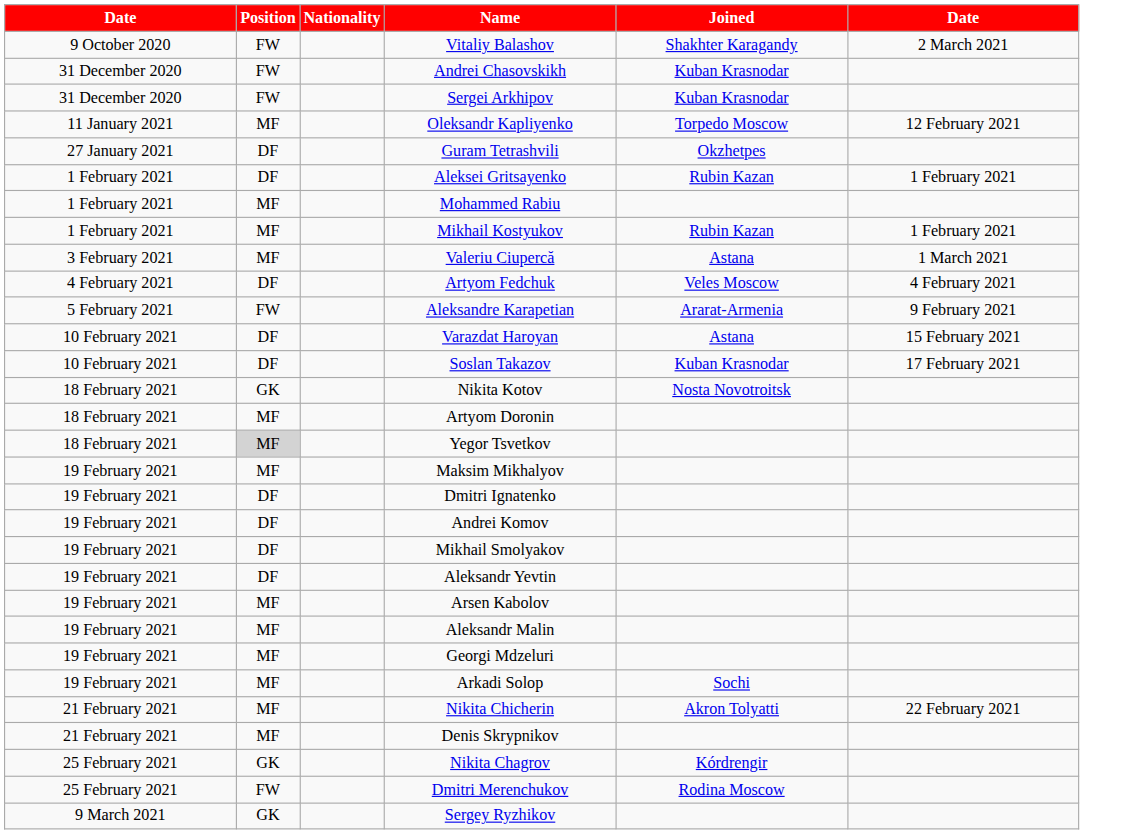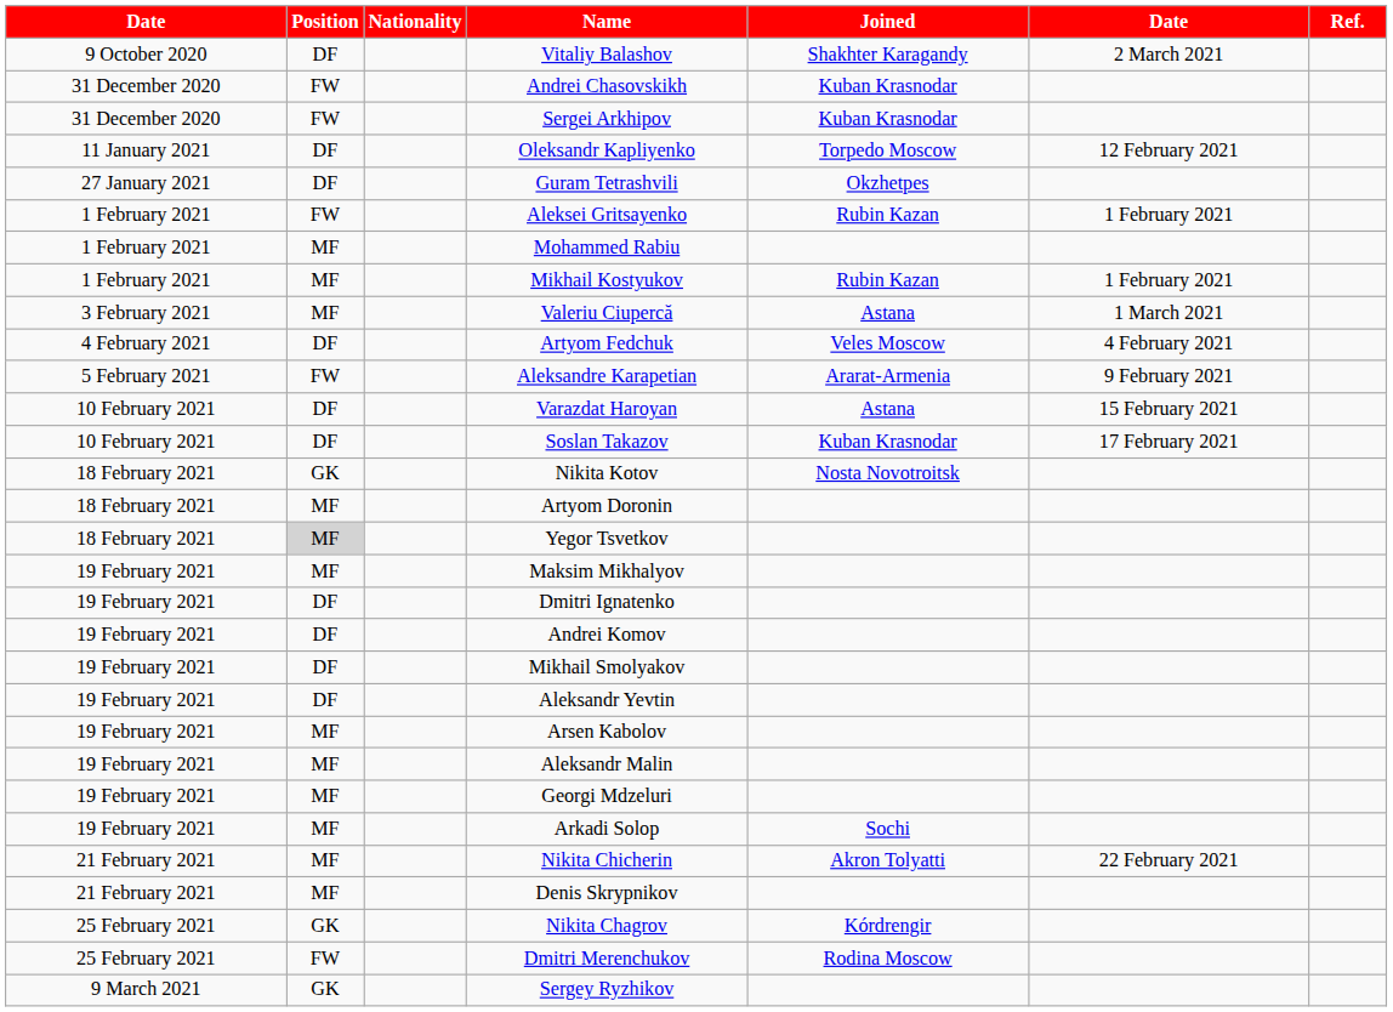 <table class="wikitable"  style="text-align:center; font-size:90%; ">
 <tr>
 <th style="background:#FF0000; color:white; width:200px;">Date</th>
 <th style="background:#FF0000; color:white; width:50px;">Position</th>
 <th style="background:#FF0000; color:white; width:50px;">Nationality</th>
 <th style="background:#FF0000; color:white; width:200px;">Name</th>
 <th style="background:#FF0000; color:white; width:200px;">Joined</th>
 <th style="background:#FF0000; color:white; width:200px;">Date</th>
+<th style="background:#FF0000; color:white; width:50px;">Ref.</th>
 </tr>
 <tr>
 <td>9 October 2020</td>
-<td>FW</td>
+<td>DF</td>
 <td></td>
 <td><a href='#'>Vitaliy Balashov</a></td>
 <td><a href='#'>Shakhter Karagandy</a></td>
 <td>2 March 2021</td>
+<td></td>
 </tr>
 <tr>
 <td>31 December 2020</td>
 <td>FW</td>
 <td></td>
 <td><a href='#'>Andrei Chasovskikh</a></td>
 <td><a href='#'>Kuban Krasnodar</a></td>
+<td></td>
 <td></td>
 </tr>
 <tr>
 <td>31 December 2020</td>
 <td>FW</td>
 <td></td>
 <td><a href='#'>Sergei Arkhipov</a></td>
 <td><a href='#'>Kuban Krasnodar</a></td>
 <td></td>
+<td></td>
 </tr>
 <tr>
 <td>11 January 2021</td>
-<td>MF</td>
+<td>DF</td>
 <td></td>
 <td><a href='#'>Oleksandr Kapliyenko</a></td>
 <td><a href='#'>Torpedo Moscow</a></td>
 <td>12 February 2021</td>
+<td></td>
 </tr>
 <tr>
 <td>27 January 2021</td>
 <td>DF</td>
 <td></td>
 <td><a href='#'>Guram Tetrashvili</a></td>
 <td><a href='#'>Okzhetpes</a></td>
 <td></td>
+<td></td>
 </tr>
 <tr>
 <td>1 February 2021</td>
-<td>DF</td>
+<td>FW</td>
 <td></td>
 <td><a href='#'>Aleksei Gritsayenko</a></td>
 <td><a href='#'>Rubin Kazan</a></td>
 <td>1 February 2021</td>
+<td></td>
 </tr>
 <tr>
 <td>1 February 2021</td>
 <td>MF</td>
 <td></td>
 <td><a href='#'>Mohammed Rabiu</a></td>
+<td></td>
 <td></td>
 <td></td>
 </tr>
 <tr>
 <td>1 February 2021</td>
 <td>MF</td>
 <td></td>
 <td><a href='#'>Mikhail Kostyukov</a></td>
 <td><a href='#'>Rubin Kazan</a></td>
 <td>1 February 2021</td>
+<td></td>
 </tr>
 <tr>
 <td>3 February 2021</td>
 <td>MF</td>
 <td></td>
 <td><a href='#'>Valeriu Ciupercă</a></td>
 <td><a href='#'>Astana</a></td>
 <td>1 March 2021</td>
+<td></td>
 </tr>
 <tr>
 <td>4 February 2021</td>
 <td>DF</td>
 <td></td>
 <td><a href='#'>Artyom Fedchuk</a></td>
 <td><a href='#'>Veles Moscow</a></td>
 <td>4 February 2021</td>
+<td></td>
 </tr>
 <tr>
 <td>5 February 2021</td>
 <td>FW</td>
 <td></td>
 <td><a href='#'>Aleksandre Karapetian</a></td>
 <td><a href='#'>Ararat-Armenia</a></td>
 <td>9 February 2021</td>
+<td></td>
 </tr>
 <tr>
 <td>10 February 2021</td>
 <td>DF</td>
 <td></td>
 <td><a href='#'>Varazdat Haroyan</a></td>
 <td><a href='#'>Astana</a></td>
 <td>15 February 2021</td>
+<td></td>
 </tr>
 <tr>
 <td>10 February 2021</td>
 <td>DF</td>
 <td></td>
 <td><a href='#'>Soslan Takazov</a></td>
 <td><a href='#'>Kuban Krasnodar</a></td>
 <td>17 February 2021</td>
+<td></td>
 </tr>
 <tr>
 <td>18 February 2021</td>
 <td>GK</td>
 <td></td>
 <td>Nikita Kotov</td>
 <td><a href='#'>Nosta Novotroitsk</a></td>
 <td></td>
+<td></td>
 </tr>
 <tr>
 <td>18 February 2021</td>
 <td>MF</td>
 <td></td>
 <td>Artyom Doronin</td>
+<td></td>
 <td></td>
 <td></td>
 </tr>
 <tr>
 <td>18 February 2021</td>
 <td style="background: lightgrey;">MF</td>
 <td></td>
 <td>Yegor Tsvetkov</td>
 <td></td>
 <td></td>
+<td></td>
 </tr>
 <tr>
 <td>19 February 2021</td>
 <td>MF</td>
 <td></td>
 <td>Maksim Mikhalyov</td>
+<td></td>
 <td></td>
 <td></td>
 </tr>
 <tr>
 <td>19 February 2021</td>
 <td>DF</td>
 <td></td>
 <td>Dmitri Ignatenko</td>
 <td></td>
 <td></td>
+<td></td>
 </tr>
 <tr>
 <td>19 February 2021</td>
 <td>DF</td>
 <td></td>
 <td>Andrei Komov</td>
+<td></td>
 <td></td>
 <td></td>
 </tr>
 <tr>
 <td>19 February 2021</td>
 <td>DF</td>
 <td></td>
 <td>Mikhail Smolyakov</td>
 <td></td>
 <td></td>
+<td></td>
 </tr>
 <tr>
 <td>19 February 2021</td>
 <td>DF</td>
 <td></td>
 <td>Aleksandr Yevtin</td>
+<td></td>
 <td></td>
 <td></td>
 </tr>
 <tr>
 <td>19 February 2021</td>
 <td>MF</td>
 <td></td>
 <td>Arsen Kabolov</td>
 <td></td>
 <td></td>
+<td></td>
 </tr>
 <tr>
 <td>19 February 2021</td>
 <td>MF</td>
 <td></td>
 <td>Aleksandr Malin</td>
+<td></td>
 <td></td>
 <td></td>
 </tr>
 <tr>
 <td>19 February 2021</td>
 <td>MF</td>
 <td></td>
 <td>Georgi Mdzeluri</td>
 <td></td>
 <td></td>
+<td></td>
 </tr>
 <tr>
 <td>19 February 2021</td>
 <td>MF</td>
 <td></td>
 <td>Arkadi Solop</td>
 <td><a href='#'>Sochi</a></td>
+<td></td>
 <td></td>
 </tr>
 <tr>
 <td>21 February 2021</td>
 <td>MF</td>
 <td></td>
 <td><a href='#'>Nikita Chicherin</a></td>
 <td><a href='#'>Akron Tolyatti</a></td>
 <td>22 February 2021</td>
+<td></td>
 </tr>
 <tr>
 <td>21 February 2021</td>
 <td>MF</td>
 <td></td>
 <td>Denis Skrypnikov</td>
+<td></td>
 <td></td>
 <td></td>
 </tr>
 <tr>
 <td>25 February 2021</td>
 <td>GK</td>
 <td></td>
 <td><a href='#'>Nikita Chagrov</a></td>
 <td><a href='#'>Kórdrengir</a></td>
 <td></td>
+<td></td>
 </tr>
 <tr>
 <td>25 February 2021</td>
 <td>FW</td>
 <td></td>
 <td><a href='#'>Dmitri Merenchukov</a></td>
 <td><a href='#'>Rodina Moscow</a></td>
+<td></td>
 <td></td>
 </tr>
 <tr>
 <td>9 March 2021</td>
 <td>GK</td>
 <td></td>
 <td><a href='#'>Sergey Ryzhikov</a></td>
 <td></td>
 <td></td>
+<td></td>
 </tr>
 </table>
